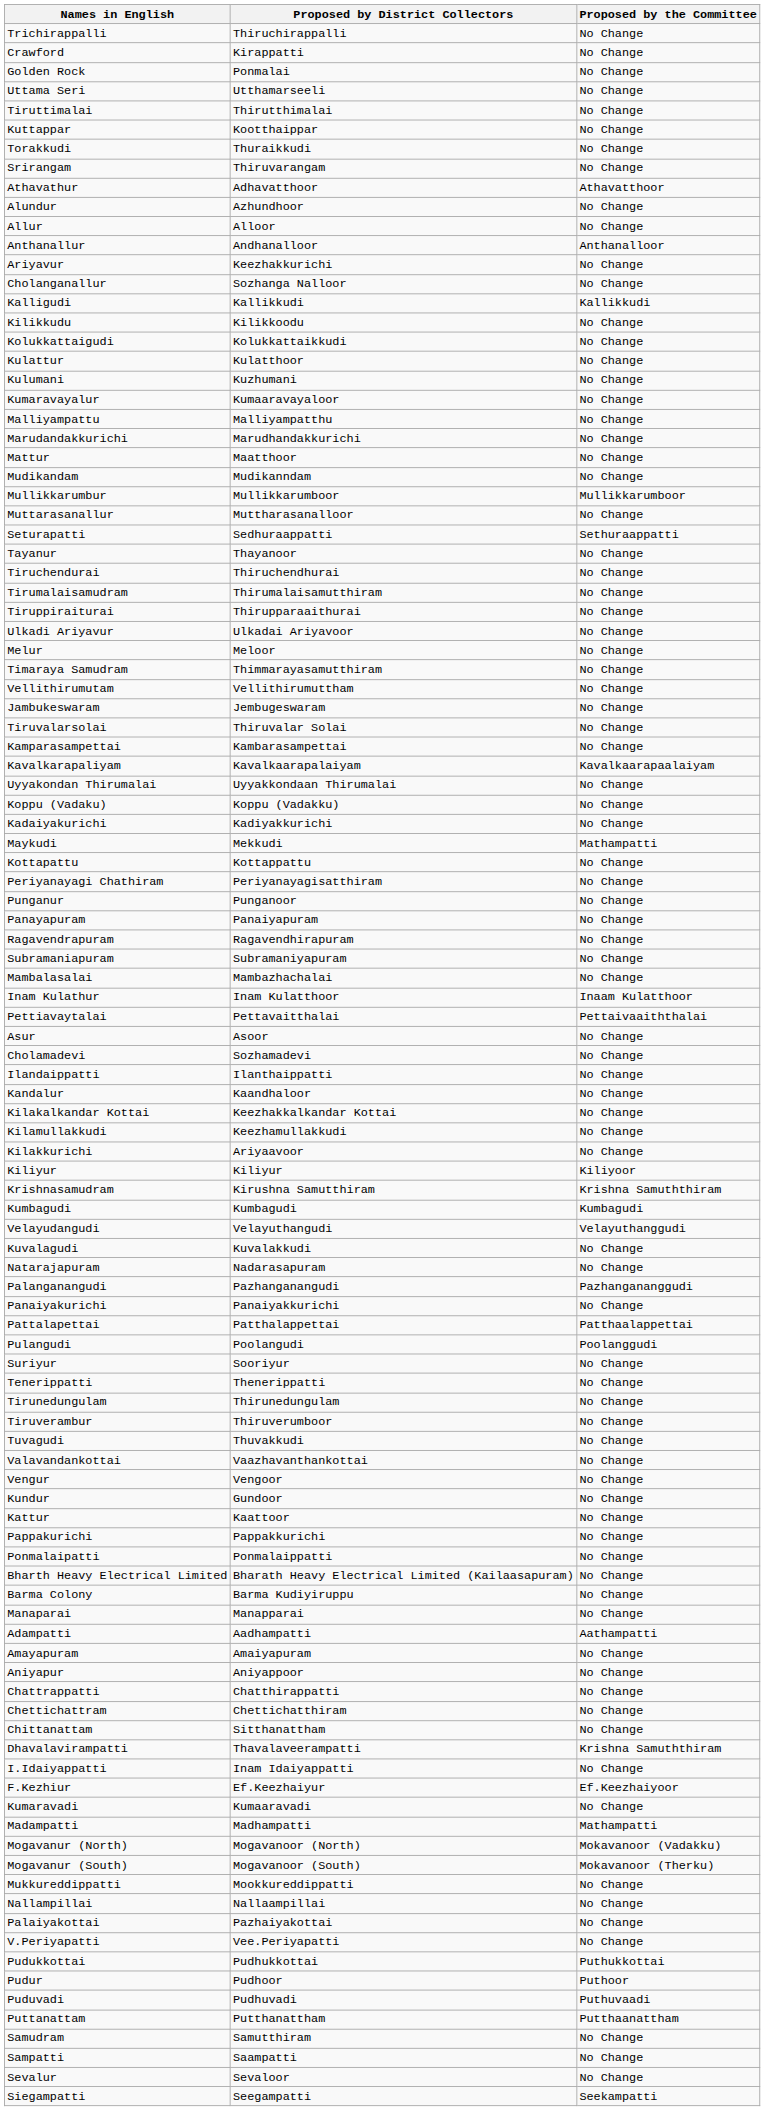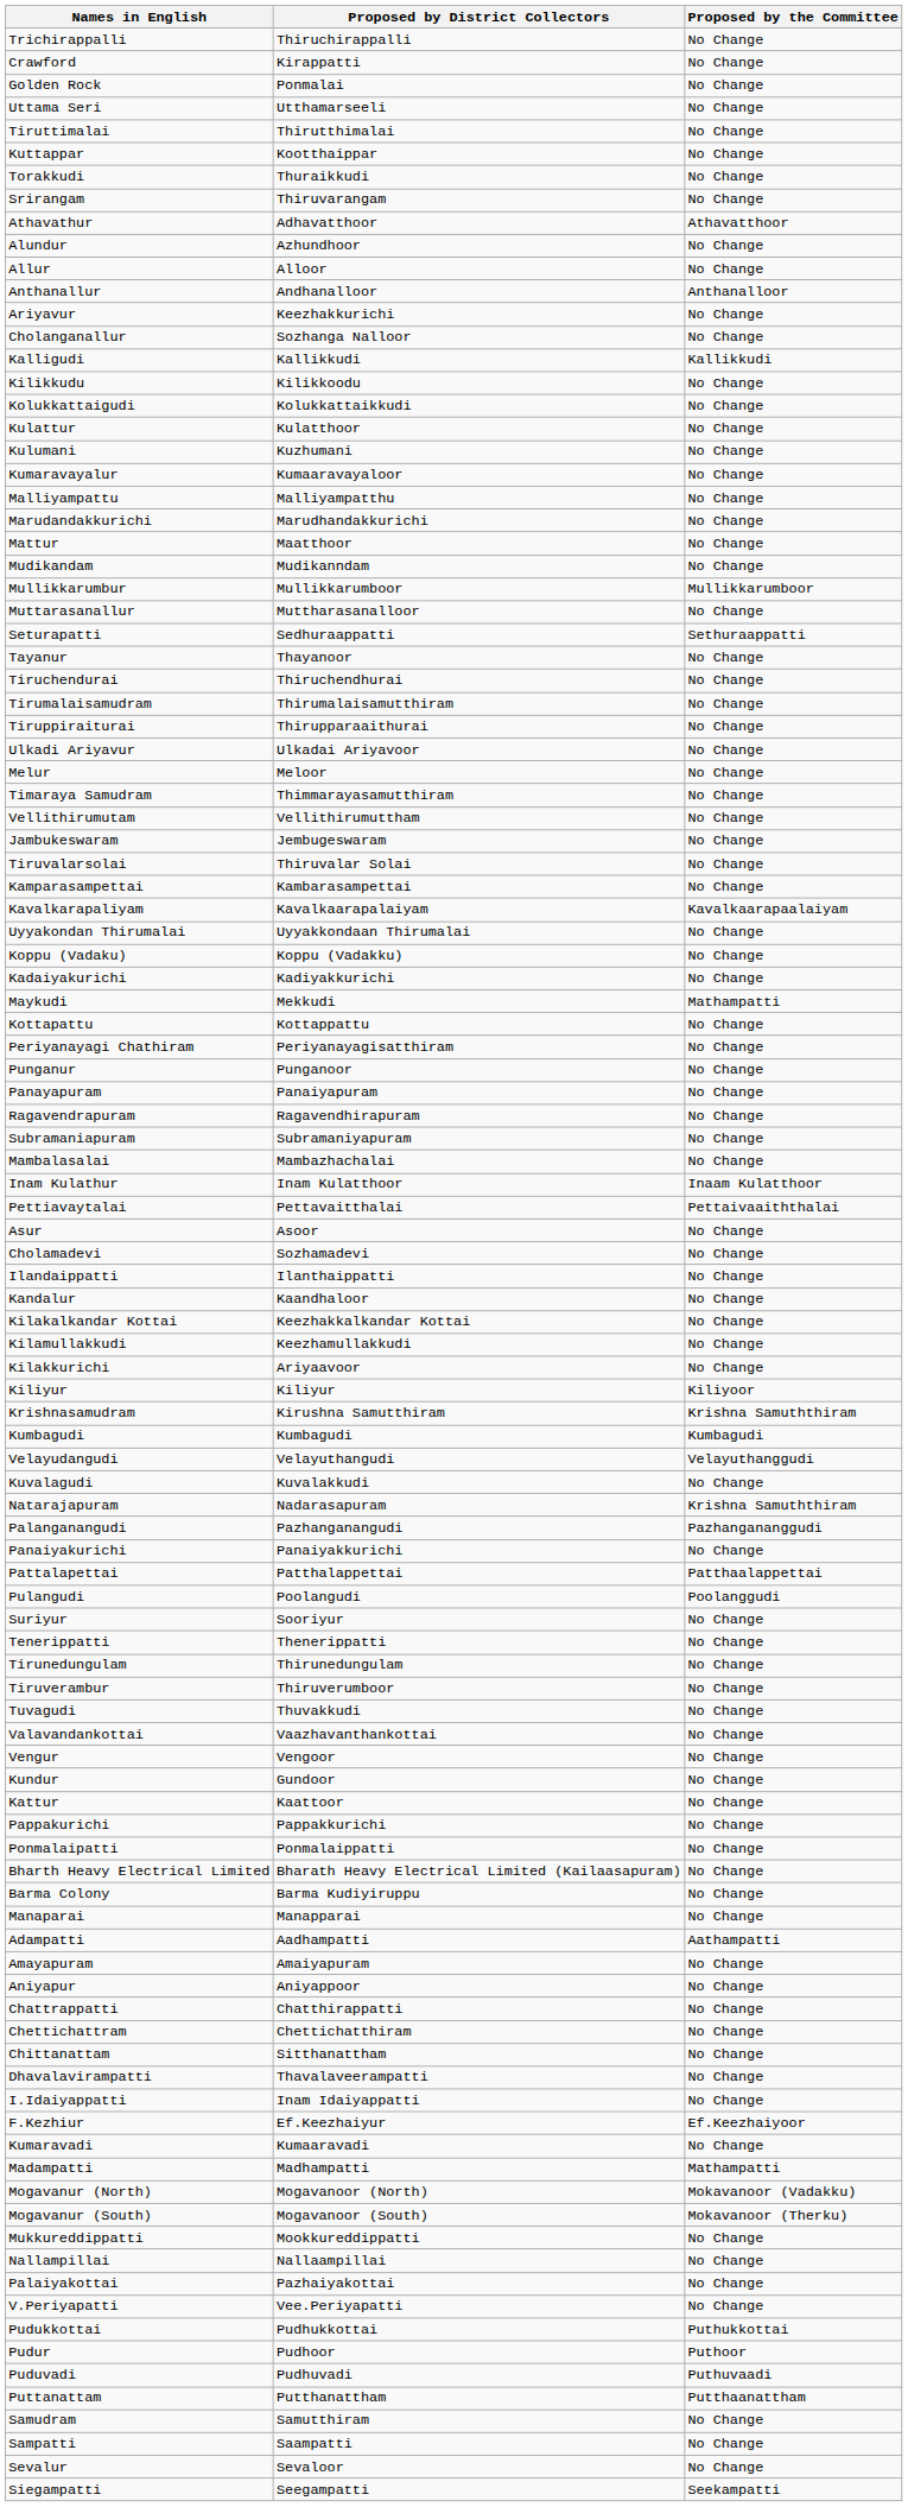 <table class="wikitable">
 <tr>
 <th>Names in English</th>
 <th>Proposed by District Collectors</th>
 <th>Proposed by the Committee</th>
 </tr>
 <tr>
 <td>Trichirappalli</td>
 <td>Thiruchirappalli</td>
 <td>No Change</td>
 </tr>
 <tr>
 <td>Crawford</td>
 <td>Kirappatti</td>
 <td>No Change</td>
 </tr>
 <tr>
 <td>Golden  Rock</td>
 <td>Ponmalai</td>
 <td>No Change</td>
 </tr>
 <tr>
 <td>Uttama  Seri</td>
 <td>Utthamarseeli</td>
 <td>No Change</td>
 </tr>
 <tr>
 <td>Tiruttimalai</td>
 <td>Thirutthimalai</td>
 <td>No Change</td>
 </tr>
 <tr>
 <td>Kuttappar</td>
 <td>Kootthaippar</td>
 <td>No Change</td>
 </tr>
 <tr>
 <td>Torakkudi</td>
 <td>Thuraikkudi</td>
 <td>No Change</td>
 </tr>
 <tr>
 <td>Srirangam</td>
 <td>Thiruvarangam</td>
 <td>No Change</td>
 </tr>
 <tr>
 <td>Athavathur</td>
 <td>Adhavatthoor</td>
 <td>Athavatthoor</td>
 </tr>
 <tr>
 <td>Alundur</td>
 <td>Azhundhoor</td>
 <td>No Change</td>
 </tr>
 <tr>
 <td>Allur</td>
 <td>Alloor</td>
 <td>No Change</td>
 </tr>
 <tr>
 <td>Anthanallur</td>
 <td>Andhanalloor</td>
 <td>Anthanalloor</td>
 </tr>
 <tr>
 <td>Ariyavur</td>
 <td>Keezhakkurichi</td>
 <td>No Change</td>
 </tr>
 <tr>
 <td>Cholanganallur</td>
 <td>Sozhanga Nalloor</td>
 <td>No Change</td>
 </tr>
 <tr>
 <td>Kalligudi</td>
 <td>Kallikkudi</td>
 <td>Kallikkudi</td>
 </tr>
 <tr>
 <td>Kilikkudu</td>
 <td>Kilikkoodu</td>
 <td>No Change</td>
 </tr>
 <tr>
 <td>Kolukkattaigudi</td>
 <td>Kolukkattaikkudi</td>
 <td>No Change</td>
 </tr>
 <tr>
 <td>Kulattur</td>
 <td>Kulatthoor</td>
 <td>No Change</td>
 </tr>
 <tr>
 <td>Kulumani</td>
 <td>Kuzhumani</td>
 <td>No Change</td>
 </tr>
 <tr>
 <td>Kumaravayalur</td>
 <td>Kumaaravayaloor</td>
 <td>No Change</td>
 </tr>
 <tr>
 <td>Malliyampattu</td>
 <td>Malliyampatthu</td>
 <td>No Change</td>
 </tr>
 <tr>
 <td>Marudandakkurichi</td>
 <td>Marudhandakkurichi</td>
 <td>No Change</td>
 </tr>
 <tr>
 <td>Mattur</td>
 <td>Maatthoor</td>
 <td>No Change</td>
 </tr>
 <tr>
 <td>Mudikandam</td>
 <td>Mudikanndam</td>
 <td>No Change</td>
 </tr>
 <tr>
 <td>Mullikkarumbur</td>
 <td>Mullikkarumboor</td>
 <td>Mullikkarumboor</td>
 </tr>
 <tr>
 <td>Muttarasanallur</td>
 <td>Muttharasanalloor</td>
 <td>No Change</td>
 </tr>
 <tr>
 <td>Seturapatti</td>
 <td>Sedhuraappatti</td>
 <td>Sethuraappatti</td>
 </tr>
 <tr>
 <td>Tayanur</td>
 <td>Thayanoor</td>
 <td>No Change</td>
 </tr>
 <tr>
 <td>Tiruchendurai</td>
 <td>Thiruchendhurai</td>
 <td>No Change</td>
 </tr>
 <tr>
 <td>Tirumalaisamudram</td>
 <td>Thirumalaisamutthiram</td>
 <td>No Change</td>
 </tr>
 <tr>
 <td>Tiruppiraiturai</td>
 <td>Thirupparaaithurai</td>
 <td>No Change</td>
 </tr>
 <tr>
 <td>Ulkadi  Ariyavur</td>
 <td>Ulkadai Ariyavoor</td>
 <td>No Change</td>
 </tr>
 <tr>
 <td>Melur</td>
 <td>Meloor</td>
 <td>No Change</td>
 </tr>
 <tr>
 <td>Timaraya  Samudram</td>
 <td>Thimmarayasamutthiram</td>
 <td>No Change</td>
 </tr>
 <tr>
 <td>Vellithirumutam</td>
 <td>Vellithirumuttham</td>
 <td>No Change</td>
 </tr>
 <tr>
 <td>Jambukeswaram</td>
 <td>Jembugeswaram</td>
 <td>No Change</td>
 </tr>
 <tr>
 <td>Tiruvalarsolai</td>
 <td>Thiruvalar Solai</td>
 <td>No Change</td>
 </tr>
 <tr>
 <td>Kamparasampettai</td>
 <td>Kambarasampettai</td>
 <td>No Change</td>
 </tr>
 <tr>
 <td>Kavalkarapaliyam</td>
 <td>Kavalkaarapalaiyam</td>
 <td>Kavalkaarapaalaiyam</td>
 </tr>
 <tr>
 <td>Uyyakondan  Thirumalai</td>
 <td>Uyyakkondaan Thirumalai</td>
 <td>No Change</td>
 </tr>
 <tr>
 <td>Koppu  (Vadaku)</td>
 <td>Koppu (Vadakku)</td>
 <td>No Change</td>
 </tr>
 <tr>
 <td>Kadaiyakurichi</td>
 <td>Kadiyakkurichi</td>
 <td>No Change</td>
 </tr>
 <tr>
 <td>Maykudi</td>
 <td>Mekkudi</td>
 <td>Mathampatti</td>
 </tr>
 <tr>
 <td>Kottapattu</td>
 <td>Kottappattu</td>
 <td>No Change</td>
 </tr>
 <tr>
 <td>Periyanayagi  Chathiram</td>
 <td>Periyanayagisatthiram</td>
 <td>No Change</td>
 </tr>
 <tr>
 <td>Punganur</td>
 <td>Punganoor</td>
 <td>No Change</td>
 </tr>
 <tr>
 <td>Panayapuram</td>
 <td>Panaiyapuram</td>
 <td>No Change</td>
 </tr>
 <tr>
 <td>Ragavendrapuram</td>
 <td>Ragavendhirapuram</td>
 <td>No Change</td>
 </tr>
 <tr>
 <td>Subramaniapuram</td>
 <td>Subramaniyapuram</td>
 <td>No Change</td>
 </tr>
 <tr>
 <td>Mambalasalai</td>
 <td>Mambazhachalai</td>
 <td>No Change</td>
 </tr>
 <tr>
 <td>Inam  Kulathur</td>
 <td>Inam Kulatthoor</td>
 <td>Inaam Kulatthoor</td>
 </tr>
 <tr>
 <td>Pettiavaytalai</td>
 <td>Pettavaitthalai</td>
 <td>Pettaivaaiththalai</td>
 </tr>
 <tr>
 <td>Asur</td>
 <td>Asoor</td>
 <td>No Change</td>
 </tr>
 <tr>
 <td>Cholamadevi</td>
 <td>Sozhamadevi</td>
 <td>No Change</td>
 </tr>
 <tr>
 <td>Ilandaippatti</td>
 <td>Ilanthaippatti</td>
 <td>No Change</td>
 </tr>
 <tr>
 <td>Kandalur</td>
 <td>Kaandhaloor</td>
 <td>No Change</td>
 </tr>
 <tr>
 <td>Kilakalkandar  Kottai</td>
 <td>Keezhakkalkandar Kottai</td>
 <td>No Change</td>
 </tr>
 <tr>
 <td>Kilamullakkudi</td>
 <td>Keezhamullakkudi</td>
 <td>No Change</td>
 </tr>
 <tr>
 <td>Kilakkurichi</td>
 <td>Ariyaavoor</td>
 <td>No Change</td>
 </tr>
 <tr>
 <td>Kiliyur</td>
 <td>Kiliyur</td>
 <td>Kiliyoor</td>
 </tr>
 <tr>
 <td>Krishnasamudram</td>
 <td>Kirushna Samutthiram</td>
 <td>Krishna Samuththiram</td>
 </tr>
 <tr>
 <td>Kumbagudi</td>
 <td>Kumbagudi</td>
 <td>Kumbagudi</td>
 </tr>
 <tr>
 <td>Velayudangudi</td>
 <td>Velayuthangudi</td>
 <td>Velayuthanggudi</td>
 </tr>
 <tr>
 <td>Kuvalagudi</td>
 <td>Kuvalakkudi</td>
 <td>No Change</td>
 </tr>
 <tr>
 <td>Natarajapuram</td>
 <td>Nadarasapuram</td>
-<td>No Change</td>
+<td>Krishna Samuththiram</td>
 </tr>
 <tr>
 <td>Palanganangudi</td>
 <td>Pazhanganangudi</td>
 <td>Pazhangananggudi</td>
 </tr>
 <tr>
 <td>Panaiyakurichi</td>
 <td>Panaiyakkurichi</td>
 <td>No Change</td>
 </tr>
 <tr>
 <td>Pattalapettai</td>
 <td>Patthalappettai</td>
 <td>Patthaalappettai</td>
 </tr>
 <tr>
 <td>Pulangudi</td>
 <td>Poolangudi</td>
 <td>Poolanggudi</td>
 </tr>
 <tr>
 <td>Suriyur</td>
 <td>Sooriyur</td>
 <td>No Change</td>
 </tr>
 <tr>
 <td>Tenerippatti</td>
 <td>Thenerippatti</td>
 <td>No Change</td>
 </tr>
 <tr>
 <td>Tirunedungulam</td>
 <td>Thirunedungulam</td>
 <td>No Change</td>
 </tr>
 <tr>
 <td>Tiruverambur</td>
 <td>Thiruverumboor</td>
 <td>No Change</td>
 </tr>
 <tr>
 <td>Tuvagudi</td>
 <td>Thuvakkudi</td>
 <td>No Change</td>
 </tr>
 <tr>
 <td>Valavandankottai</td>
 <td>Vaazhavanthankottai</td>
 <td>No Change</td>
 </tr>
 <tr>
 <td>Vengur</td>
 <td>Vengoor</td>
 <td>No Change</td>
 </tr>
 <tr>
 <td>Kundur</td>
 <td>Gundoor</td>
 <td>No Change</td>
 </tr>
 <tr>
 <td>Kattur</td>
 <td>Kaattoor</td>
 <td>No Change</td>
 </tr>
 <tr>
 <td>Pappakurichi</td>
 <td>Pappakkurichi</td>
 <td>No Change</td>
 </tr>
 <tr>
 <td>Ponmalaipatti</td>
 <td>Ponmalaippatti</td>
 <td>No Change</td>
 </tr>
 <tr>
 <td>Bharth  Heavy Electrical Limited</td>
 <td>Bharath Heavy Electrical Limited  (Kailaasapuram)</td>
 <td>No Change</td>
 </tr>
 <tr>
 <td>Barma  Colony</td>
 <td>Barma Kudiyiruppu</td>
 <td>No Change</td>
 </tr>
 <tr>
 <td>Manaparai</td>
 <td>Manapparai</td>
 <td>No Change</td>
 </tr>
 <tr>
 <td>Adampatti</td>
 <td>Aadhampatti</td>
 <td>Aathampatti</td>
 </tr>
 <tr>
 <td>Amayapuram</td>
 <td>Amaiyapuram</td>
 <td>No Change</td>
 </tr>
 <tr>
 <td>Aniyapur</td>
 <td>Aniyappoor</td>
 <td>No Change</td>
 </tr>
 <tr>
 <td>Chattrappatti</td>
 <td>Chatthirappatti</td>
 <td>No Change</td>
 </tr>
 <tr>
 <td>Chettichattram</td>
 <td>Chettichatthiram</td>
 <td>No Change</td>
 </tr>
 <tr>
 <td>Chittanattam</td>
 <td>Sitthanattham</td>
 <td>No Change</td>
 </tr>
 <tr>
 <td>Dhavalavirampatti</td>
 <td>Thavalaveerampatti</td>
-<td>Krishna Samuththiram</td>
+<td>No Change</td>
 </tr>
 <tr>
 <td>I.Idaiyappatti</td>
 <td>Inam Idaiyappatti</td>
 <td>No Change</td>
 </tr>
 <tr>
 <td>F.Kezhiur</td>
 <td>Ef.Keezhaiyur</td>
 <td>Ef.Keezhaiyoor</td>
 </tr>
 <tr>
 <td>Kumaravadi</td>
 <td>Kumaaravadi</td>
 <td>No Change</td>
 </tr>
 <tr>
 <td>Madampatti</td>
 <td>Madhampatti</td>
 <td>Mathampatti</td>
 </tr>
 <tr>
 <td>Mogavanur  (North)</td>
 <td>Mogavanoor (North)</td>
 <td>Mokavanoor (Vadakku)</td>
 </tr>
 <tr>
 <td>Mogavanur  (South)</td>
 <td>Mogavanoor (South)</td>
 <td>Mokavanoor (Therku)</td>
 </tr>
 <tr>
 <td>Mukkureddippatti</td>
 <td>Mookkureddippatti</td>
 <td>No Change</td>
 </tr>
 <tr>
 <td>Nallampillai</td>
 <td>Nallaampillai</td>
 <td>No Change</td>
 </tr>
 <tr>
 <td>Palaiyakottai</td>
 <td>Pazhaiyakottai</td>
 <td>No Change</td>
 </tr>
 <tr>
 <td>V.Periyapatti</td>
 <td>Vee.Periyapatti</td>
 <td>No Change</td>
 </tr>
 <tr>
 <td>Pudukkottai</td>
 <td>Pudhukkottai</td>
 <td>Puthukkottai</td>
 </tr>
 <tr>
 <td>Pudur</td>
 <td>Pudhoor</td>
 <td>Puthoor</td>
 </tr>
 <tr>
 <td>Puduvadi</td>
 <td>Pudhuvadi</td>
 <td>Puthuvaadi</td>
 </tr>
 <tr>
 <td>Puttanattam</td>
 <td>Putthanattham</td>
 <td>Putthaanattham</td>
 </tr>
 <tr>
 <td>Samudram</td>
 <td>Samutthiram</td>
 <td>No Change</td>
 </tr>
 <tr>
 <td>Sampatti</td>
 <td>Saampatti</td>
 <td>No Change</td>
 </tr>
 <tr>
 <td>Sevalur</td>
 <td>Sevaloor</td>
 <td>No Change</td>
 </tr>
 <tr>
 <td>Siegampatti</td>
 <td>Seegampatti</td>
 <td>Seekampatti</td>
 </tr>
 </table>
